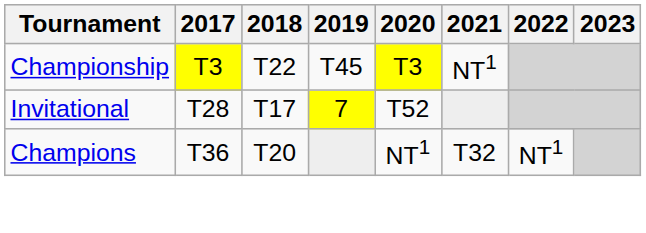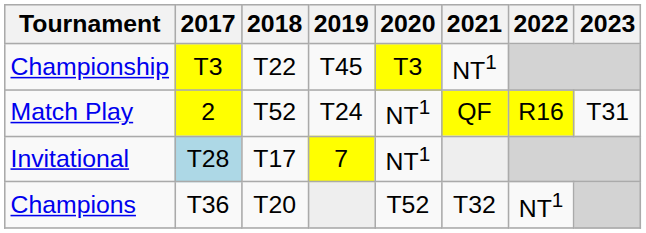 <table class="wikitable" style="text-align:center;">
 <tr>
 <th>Tournament</th>
 <th>2017</th>
 <th>2018</th>
 <th>2019</th>
 <th>2020</th>
 <th>2021</th>
 <th>2022</th>
 <th>2023</th>
 </tr>
 <tr>
 <td align="left"><a href='#'>Championship</a></td>
 <td style="background:yellow;">T3</td>
 <td>T22</td>
 <td>T45</td>
 <td style="background:yellow;">T3</td>
 <td>NT<sup>1</sup></td>
 <td colspan=2 style="background:#D3D3D3;"></td>
 </tr>
 <tr>
+<td align="left"><a href='#'>Match Play</a></td>
+<td style="background:yellow;">2</td>
+<td>T52</td>
+<td>T24</td>
+<td>NT<sup>1</sup></td>
+<td style="background:yellow;">QF</td>
+<td style="background:yellow;">R16</td>
+<td>T31</td>
+</tr>
+<tr>
 <td align="left"><a href='#'>Invitational</a></td>
-<td>T28</td>
+<td style="background: lightblue;">T28</td>
 <td>T17</td>
 <td style="background:yellow;">7</td>
-<td>T52</td>
+<td>NT<sup>1</sup></td>
 <td style="background:#eeeeee;"></td>
 <td colspan=2 style="background:#D3D3D3;"></td>
 </tr>
 <tr>
 <td align="left"><a href='#'>Champions</a></td>
 <td>T36</td>
 <td>T20</td>
 <td style="background:#eeeeee;"></td>
-<td>NT<sup>1</sup></td>
+<td>T52</td>
 <td>T32</td>
 <td>NT<sup>1</sup></td>
 <td colspan=1 style="background:#D3D3D3;"></td>
 </tr>
 </table>
